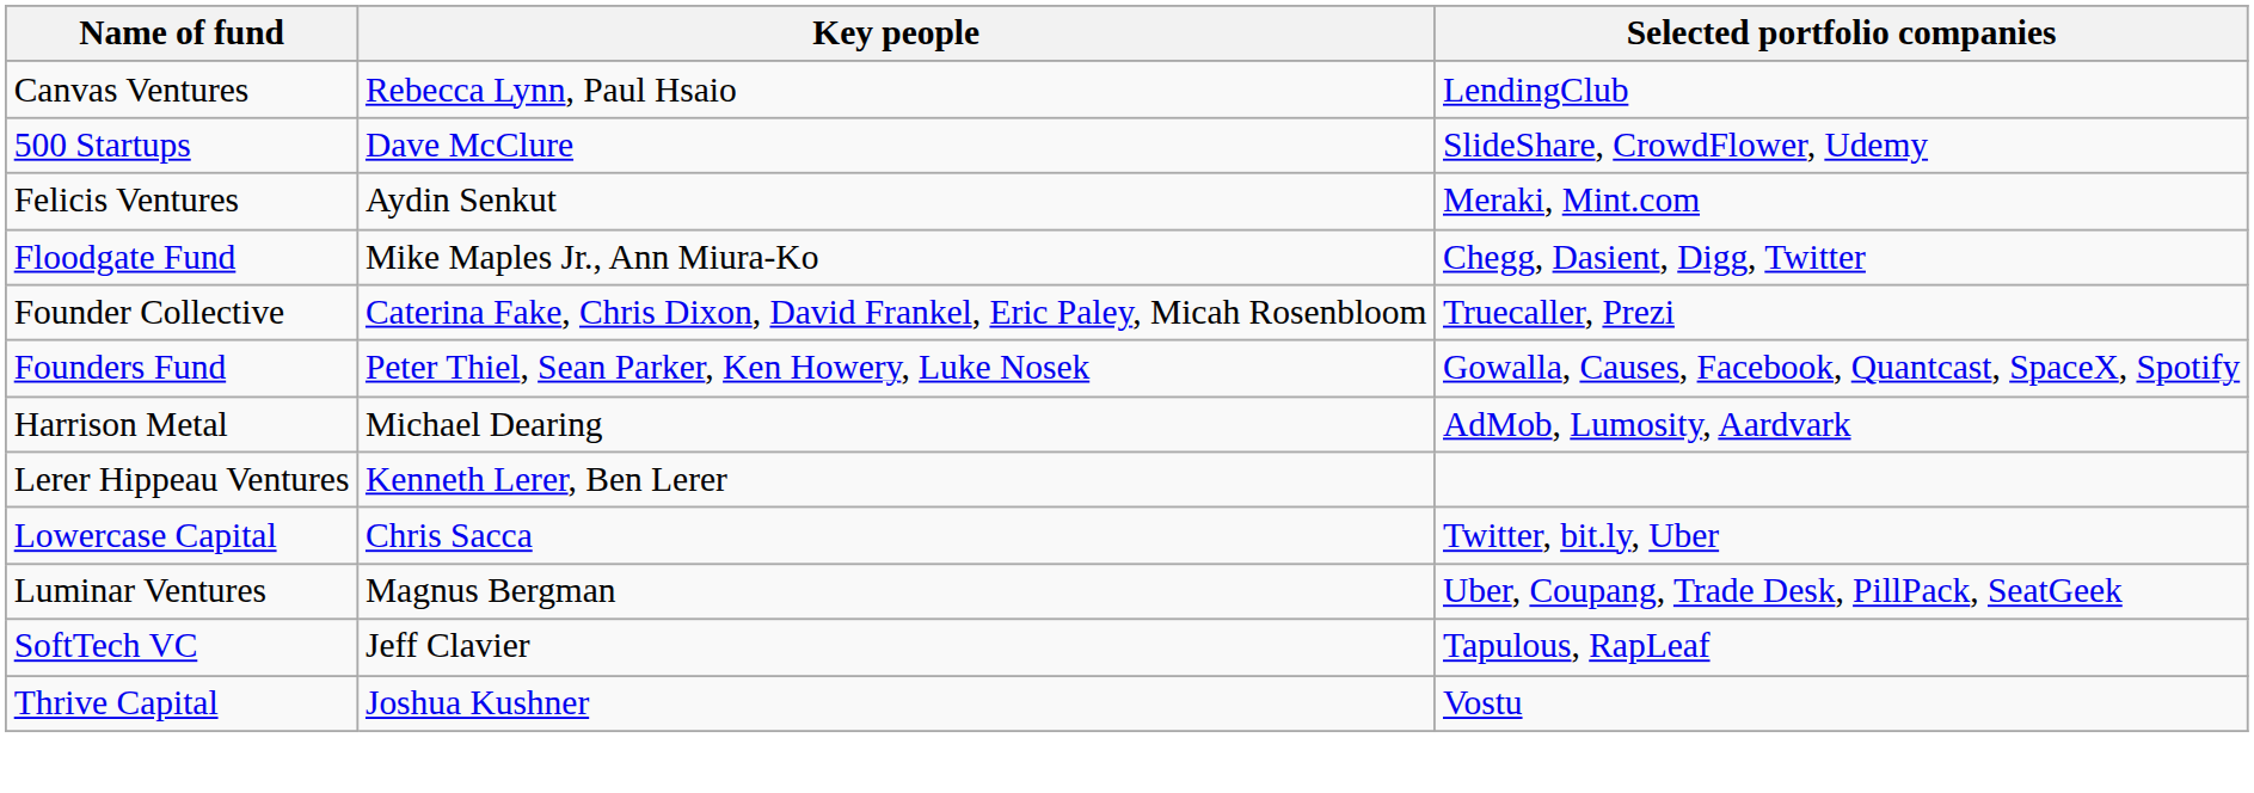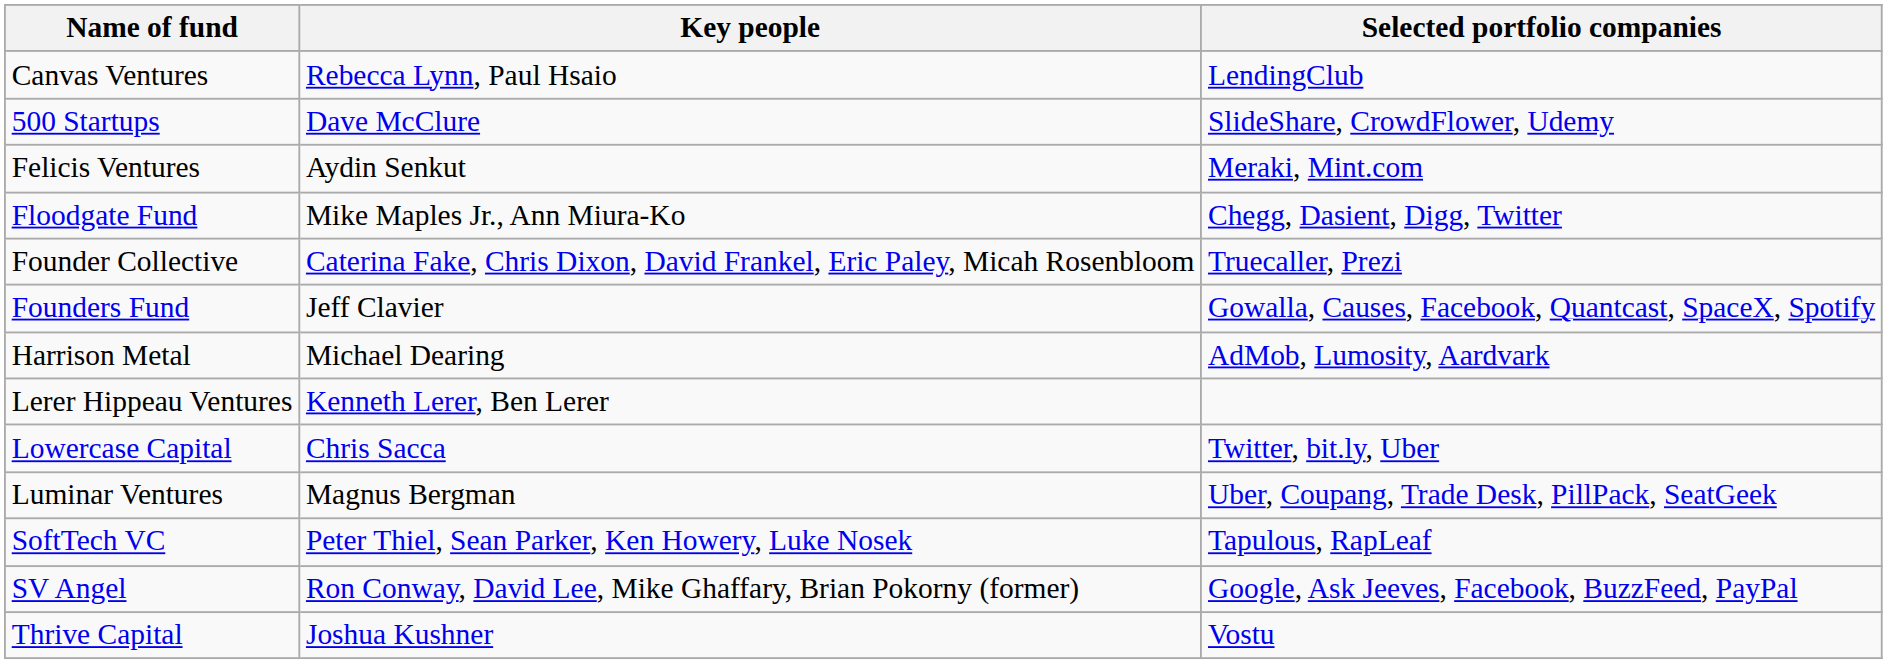 <table class="wikitable sortable">
 <tr>
 <th>Name of fund</th>
 <th>Key people</th>
 <th>Selected portfolio companies</th>
 </tr>
 <tr>
 <td>Canvas Ventures</td>
 <td><a href='#'>Rebecca Lynn</a>, Paul Hsaio</td>
 <td><a href='#'>LendingClub</a></td>
 </tr>
 <tr>
 <td><a href='#'>500 Startups</a></td>
 <td><a href='#'>Dave McClure</a></td>
 <td><a href='#'>SlideShare</a>, <a href='#'>CrowdFlower</a>, <a href='#'>Udemy</a></td>
 </tr>
 <tr>
 <td>Felicis Ventures</td>
 <td>Aydin Senkut</td>
 <td><a href='#'>Meraki</a>, <a href='#'>Mint.com</a></td>
 </tr>
 <tr>
 <td><a href='#'>Floodgate Fund</a></td>
 <td>Mike Maples Jr., Ann Miura-Ko</td>
 <td><a href='#'>Chegg</a>, <a href='#'>Dasient</a>, <a href='#'>Digg</a>,  <a href='#'>Twitter</a></td>
 </tr>
 <tr>
 <td>Founder Collective</td>
 <td><a href='#'>Caterina Fake</a>, <a href='#'>Chris Dixon</a>, <a href='#'>David Frankel</a>, <a href='#'>Eric Paley</a>,  Micah Rosenbloom</td>
 <td><a href='#'>Truecaller</a>, <a href='#'>Prezi</a></td>
 </tr>
 <tr>
 <td><a href='#'>Founders Fund</a></td>
-<td><a href='#'>Peter Thiel</a>, <a href='#'>Sean Parker</a>, <a href='#'>Ken Howery</a>, <a href='#'>Luke Nosek</a></td>
+<td>Jeff Clavier</td>
 <td><a href='#'>Gowalla</a>, <a href='#'>Causes</a>, <a href='#'>Facebook</a>, <a href='#'>Quantcast</a>, <a href='#'>SpaceX</a>, <a href='#'>Spotify</a></td>
 </tr>
 <tr>
 <td>Harrison Metal </td>
 <td>Michael Dearing</td>
 <td><a href='#'>AdMob</a>, <a href='#'>Lumosity</a>, <a href='#'>Aardvark</a></td>
 </tr>
 <tr>
 <td>Lerer Hippeau Ventures</td>
 <td><a href='#'>Kenneth Lerer</a>, Ben Lerer</td>
 <td></td>
 </tr>
 <tr>
 <td><a href='#'>Lowercase Capital</a></td>
 <td><a href='#'>Chris Sacca</a></td>
 <td><a href='#'>Twitter</a>, <a href='#'>bit.ly</a>,  <a href='#'>Uber</a></td>
 </tr>
 <tr>
 <td>Luminar Ventures</td>
 <td>Magnus Bergman</td>
 <td><a href='#'>Uber</a>, <a href='#'>Coupang</a>, <a href='#'>Trade Desk</a>, <a href='#'>PillPack</a>, <a href='#'>SeatGeek</a></td>
 </tr>
 <tr>
 <td><a href='#'>SoftTech VC</a></td>
-<td>Jeff Clavier</td>
+<td><a href='#'>Peter Thiel</a>, <a href='#'>Sean Parker</a>, <a href='#'>Ken Howery</a>, <a href='#'>Luke Nosek</a></td>
 <td><a href='#'>Tapulous</a>, <a href='#'>RapLeaf</a></td>
+</tr>
+<tr>
+<td><a href='#'>SV Angel</a></td>
+<td><a href='#'>Ron Conway</a>, <a href='#'>David Lee</a>, Mike Ghaffary, Brian Pokorny (former)</td>
+<td><a href='#'>Google</a>, <a href='#'>Ask Jeeves</a>,  <a href='#'>Facebook</a>, <a href='#'>BuzzFeed</a>, <a href='#'>PayPal</a></td>
 </tr>
 <tr>
 <td><a href='#'>Thrive Capital</a></td>
 <td><a href='#'>Joshua Kushner</a></td>
 <td><a href='#'>Vostu</a></td>
 </tr>
 </table>
